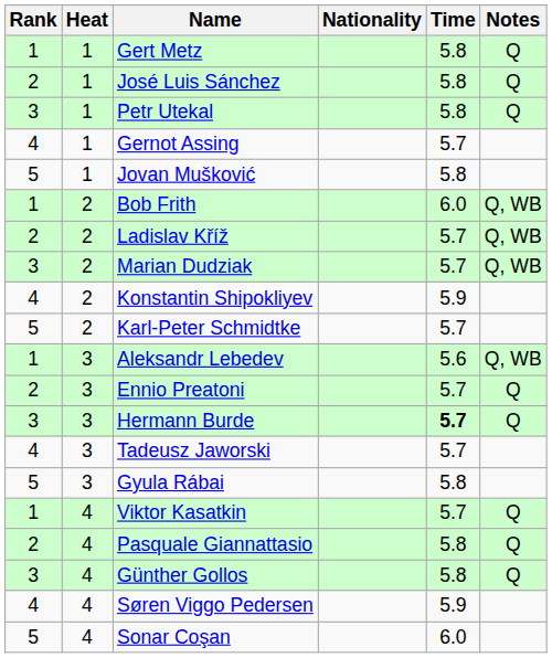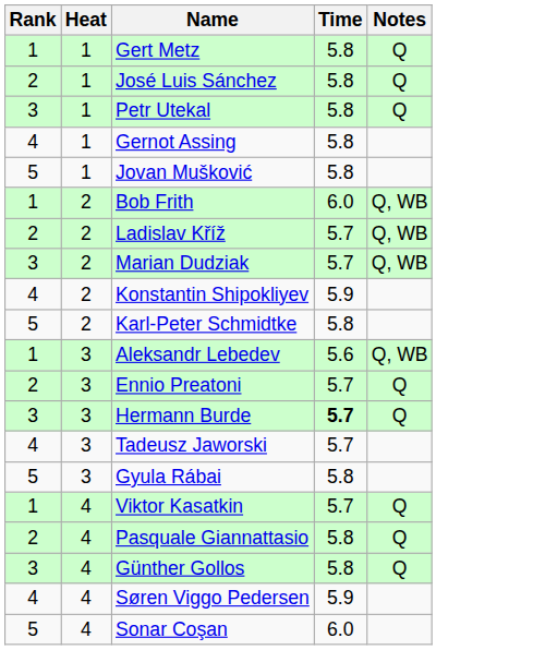 <table class="wikitable sortable" style="text-align:center">
 <tr>
 <th>Rank</th>
 <th>Heat</th>
 <th>Name</th>
-<th>Nationality</th>
 <th>Time</th>
 <th>Notes</th>
 </tr>
 <tr bgcolor=ccffcc>
 <td>1</td>
 <td>1</td>
 <td align="left"><a href='#'>Gert Metz</a></td>
-<td align=left></td>
 <td>5.8</td>
 <td>Q</td>
 </tr>
 <tr bgcolor=ccffcc>
 <td>2</td>
 <td>1</td>
 <td align="left"><a href='#'>José Luis Sánchez</a></td>
-<td align=left></td>
 <td>5.8</td>
 <td>Q</td>
 </tr>
 <tr bgcolor=ccffcc>
 <td>3</td>
 <td>1</td>
 <td align="left"><a href='#'>Petr Utekal</a></td>
-<td align=left></td>
 <td>5.8</td>
 <td>Q</td>
 </tr>
 <tr>
 <td>4</td>
 <td>1</td>
 <td align="left"><a href='#'>Gernot Assing</a></td>
-<td align=left></td>
-<td>5.7</td>
+<td>5.8</td>
 <td></td>
 </tr>
 <tr>
 <td>5</td>
 <td>1</td>
 <td align="left"><a href='#'>Jovan Mušković</a></td>
-<td align=left></td>
 <td>5.8</td>
 <td></td>
 </tr>
 <tr bgcolor=ccffcc>
 <td>1</td>
 <td>2</td>
 <td align="left"><a href='#'>Bob Frith</a></td>
-<td align=left></td>
 <td>6.0</td>
 <td>Q, WB</td>
 </tr>
 <tr bgcolor=ccffcc>
 <td>2</td>
 <td>2</td>
 <td align="left"><a href='#'>Ladislav Kříž</a></td>
-<td align=left></td>
 <td>5.7</td>
 <td>Q, WB</td>
 </tr>
 <tr bgcolor=ccffcc>
 <td>3</td>
 <td>2</td>
 <td align="left"><a href='#'>Marian Dudziak</a></td>
-<td align=left></td>
 <td>5.7</td>
 <td>Q, WB</td>
 </tr>
 <tr>
 <td>4</td>
 <td>2</td>
 <td align="left"><a href='#'>Konstantin Shipokliyev</a></td>
-<td align=left></td>
 <td>5.9</td>
 <td></td>
 </tr>
 <tr>
 <td>5</td>
 <td>2</td>
 <td align="left"><a href='#'>Karl-Peter Schmidtke</a></td>
-<td align=left></td>
-<td>5.7</td>
+<td>5.8</td>
 <td></td>
 </tr>
 <tr bgcolor=ccffcc>
 <td>1</td>
 <td>3</td>
 <td align="left"><a href='#'>Aleksandr Lebedev</a></td>
-<td align=left></td>
 <td>5.6</td>
 <td>Q, WB</td>
 </tr>
 <tr bgcolor=ccffcc>
 <td>2</td>
 <td>3</td>
 <td align="left"><a href='#'>Ennio Preatoni</a></td>
-<td align=left></td>
 <td>5.7</td>
 <td>Q</td>
 </tr>
 <tr bgcolor=ccffcc>
 <td>3</td>
 <td>3</td>
 <td align="left"><a href='#'>Hermann Burde</a></td>
-<td align=left></td>
 <td><strong>5.7</strong></td>
 <td>Q</td>
 </tr>
 <tr>
 <td>4</td>
 <td>3</td>
 <td align="left"><a href='#'>Tadeusz Jaworski</a></td>
-<td align=left></td>
 <td>5.7</td>
 <td></td>
 </tr>
 <tr>
 <td>5</td>
 <td>3</td>
 <td align="left"><a href='#'>Gyula Rábai</a></td>
-<td align=left></td>
 <td>5.8</td>
 <td></td>
 </tr>
 <tr bgcolor=ccffcc>
 <td>1</td>
 <td>4</td>
 <td align="left"><a href='#'>Viktor Kasatkin</a></td>
-<td align=left></td>
 <td>5.7</td>
 <td>Q</td>
 </tr>
 <tr bgcolor=ccffcc>
 <td>2</td>
 <td>4</td>
 <td align="left"><a href='#'>Pasquale Giannattasio</a></td>
-<td align=left></td>
 <td>5.8</td>
 <td>Q</td>
 </tr>
 <tr bgcolor=ccffcc>
 <td>3</td>
 <td>4</td>
 <td align="left"><a href='#'>Günther Gollos</a></td>
-<td align=left></td>
 <td>5.8</td>
 <td>Q</td>
 </tr>
 <tr>
 <td>4</td>
 <td>4</td>
 <td align="left"><a href='#'>Søren Viggo Pedersen</a></td>
-<td align=left></td>
 <td>5.9</td>
 <td></td>
 </tr>
 <tr>
 <td>5</td>
 <td>4</td>
 <td align="left"><a href='#'>Sonar Coşan</a></td>
-<td align=left></td>
 <td>6.0</td>
 <td></td>
 </tr>
 </table>
